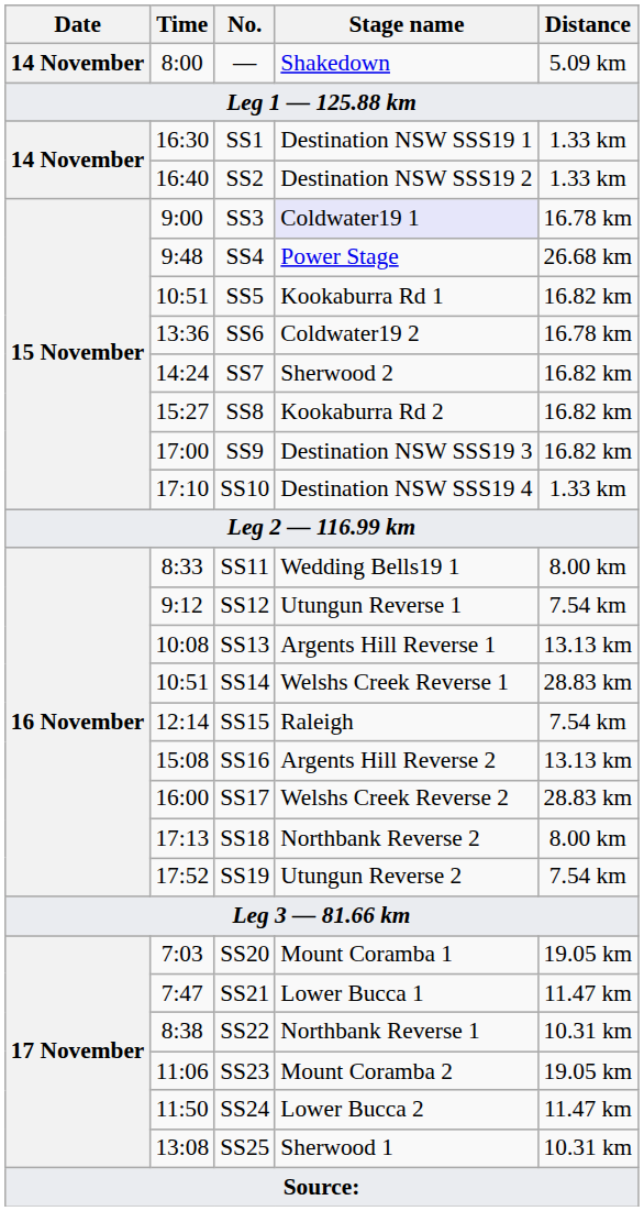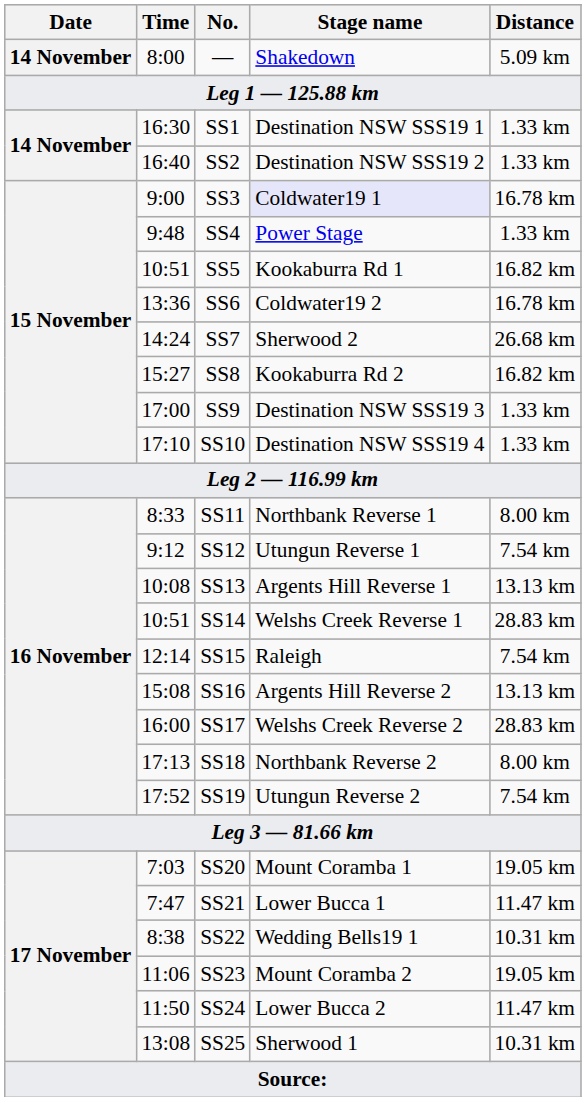 <table class="wikitable" style="font-size: 85%;">
 <tr>
 <th>Date</th>
 <th>Time</th>
 <th>No.</th>
 <th>Stage name</th>
 <th>Distance</th>
 </tr>
 <tr>
 <th nowrap>14 November</th>
 <td align="center">8:00</td>
 <td align="center">—</td>
 <td><a href='#'>Shakedown</a></td>
 <td align="center">5.09 km</td>
 </tr>
 <tr>
 <td style="background-color:#EAECF0; text-align:center" colspan="5"><strong><em>Leg 1 — 125.88 km</em></strong></td>
 </tr>
 <tr>
 <th rowspan="2">14 November</th>
 <td align="center">16:30</td>
 <td align="center">SS1</td>
 <td>Destination NSW SSS19 1</td>
 <td align="center">1.33 km</td>
 </tr>
 <tr>
 <td align="center">16:40</td>
 <td align="center">SS2</td>
 <td>Destination NSW SSS19 2</td>
 <td align="center">1.33 km</td>
 </tr>
 <tr>
 <th rowspan="8">15 November</th>
 <td align="center">9:00</td>
 <td align="center">SS3</td>
 <td style="background: lavender;">Coldwater19 1</td>
 <td align="center">16.78 km</td>
 </tr>
 <tr>
 <td align="center">9:48</td>
 <td align="center">SS4</td>
 <td nowrap><a href='#'>Power Stage</a></td>
-<td align="center">26.68 km</td>
+<td align="center">1.33 km</td>
 </tr>
 <tr>
 <td align="center">10:51</td>
 <td align="center">SS5</td>
 <td>Kookaburra Rd 1</td>
 <td align="center">16.82 km</td>
 </tr>
 <tr>
 <td align="center">13:36</td>
 <td align="center">SS6</td>
 <td>Coldwater19 2</td>
 <td align="center">16.78 km</td>
 </tr>
 <tr>
 <td align="center">14:24</td>
 <td align="center">SS7</td>
 <td>Sherwood 2</td>
-<td align="center">16.82 km</td>
+<td align="center">26.68 km</td>
 </tr>
 <tr>
 <td align="center">15:27</td>
 <td align="center">SS8</td>
 <td>Kookaburra Rd 2</td>
 <td align="center">16.82 km</td>
 </tr>
 <tr>
 <td align="center">17:00</td>
 <td align="center">SS9</td>
 <td>Destination NSW SSS19 3</td>
-<td align="center">16.82 km</td>
+<td align="center">1.33 km</td>
 </tr>
 <tr>
 <td align="center">17:10</td>
 <td align="center">SS10</td>
 <td>Destination NSW SSS19 4</td>
 <td align="center">1.33 km</td>
 </tr>
 <tr>
 <td style="background-color:#EAECF0; text-align:center" colspan="5"><strong><em>Leg 2 — 116.99 km</em></strong></td>
 </tr>
 <tr>
 <th rowspan="9">16 November</th>
 <td align="center">8:33</td>
 <td align="center">SS11</td>
-<td>Wedding Bells19 1</td>
+<td>Northbank Reverse 1</td>
 <td align="center">8.00 km</td>
 </tr>
 <tr>
 <td align="center">9:12</td>
 <td align="center">SS12</td>
 <td>Utungun Reverse 1</td>
 <td align="center">7.54 km</td>
 </tr>
 <tr>
 <td align="center">10:08</td>
 <td align="center">SS13</td>
 <td>Argents Hill Reverse 1</td>
 <td align="center">13.13 km</td>
 </tr>
 <tr>
 <td align="center">10:51</td>
 <td align="center">SS14</td>
 <td>Welshs Creek Reverse 1</td>
 <td align="center">28.83 km</td>
 </tr>
 <tr>
 <td align="center">12:14</td>
 <td align="center">SS15</td>
 <td>Raleigh</td>
 <td align="center">7.54 km</td>
 </tr>
 <tr>
 <td align="center">15:08</td>
 <td align="center">SS16</td>
 <td>Argents Hill Reverse 2</td>
 <td align="center">13.13 km</td>
 </tr>
 <tr>
 <td align="center">16:00</td>
 <td align="center">SS17</td>
 <td>Welshs Creek Reverse 2</td>
 <td align="center">28.83 km</td>
 </tr>
 <tr>
 <td align="center">17:13</td>
 <td align="center">SS18</td>
 <td>Northbank Reverse 2</td>
 <td align="center">8.00 km</td>
 </tr>
 <tr>
 <td align="center">17:52</td>
 <td align="center">SS19</td>
 <td>Utungun Reverse 2</td>
 <td align="center">7.54 km</td>
 </tr>
 <tr>
 <td style="background-color:#EAECF0; text-align:center" colspan="5"><strong><em>Leg 3 — 81.66 km</em></strong></td>
 </tr>
 <tr>
 <th rowspan="6">17 November</th>
 <td align="center">7:03</td>
 <td align="center">SS20</td>
 <td>Mount Coramba 1</td>
 <td align="center">19.05 km</td>
 </tr>
 <tr>
 <td align="center">7:47</td>
 <td align="center">SS21</td>
 <td>Lower Bucca 1</td>
 <td align="center">11.47 km</td>
 </tr>
 <tr>
 <td align="center">8:38</td>
 <td align="center">SS22</td>
-<td>Northbank Reverse 1</td>
+<td>Wedding Bells19 1</td>
 <td align="center">10.31 km</td>
 </tr>
 <tr>
 <td align="center">11:06</td>
 <td align="center">SS23</td>
 <td>Mount Coramba 2</td>
 <td align="center">19.05 km</td>
 </tr>
 <tr>
 <td align="center">11:50</td>
 <td align="center">SS24</td>
 <td>Lower Bucca 2</td>
 <td align="center">11.47 km</td>
 </tr>
 <tr>
 <td align="center">13:08</td>
 <td align="center">SS25</td>
 <td>Sherwood 1</td>
 <td align="center">10.31 km</td>
 </tr>
 <tr>
 <td style="background-color:#EAECF0; text-align:center" colspan="5"><strong>Source:</strong></td>
 </tr>
 <tr>
 </tr>
 </table>
